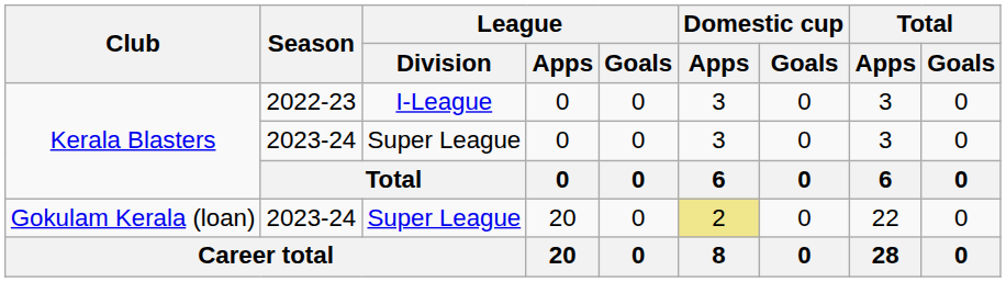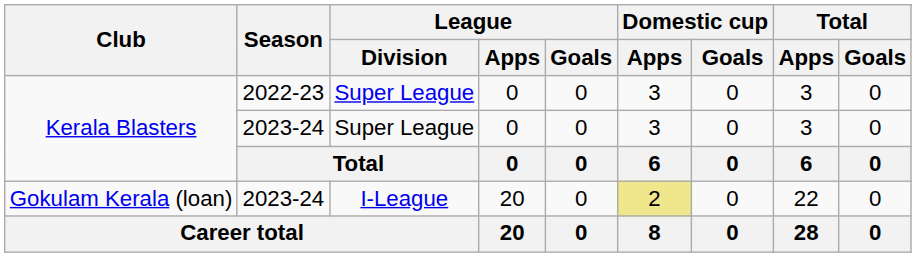 <table class="wikitable" style="text-align:center">
 <tr>
 <th rowspan="2">Club</th>
 <th rowspan="2">Season</th>
 <th colspan="3">League</th>
 <th colspan="2">Domestic cup</th>
 <th colspan="2">Total</th>
 </tr>
 <tr>
 <th>Division</th>
 <th>Apps</th>
 <th>Goals</th>
 <th>Apps</th>
 <th>Goals</th>
 <th>Apps</th>
 <th>Goals</th>
 </tr>
 <tr>
 <td rowspan="3"><a href='#'>Kerala Blasters</a></td>
 <td>2022-23</td>
-<td><a href='#'>I-League</a></td>
+<td><a href='#'>Super League</a></td>
 <td>0</td>
 <td>0</td>
 <td>3</td>
 <td>0</td>
 <td>3</td>
 <td>0</td>
 </tr>
 <tr>
 <td>2023-24</td>
 <td>Super League</td>
 <td>0</td>
 <td>0</td>
 <td>3</td>
 <td>0</td>
 <td>3</td>
 <td>0</td>
 </tr>
 <tr>
 <th colspan="2">Total</th>
 <th>0</th>
 <th>0</th>
 <th>6</th>
 <th>0</th>
 <th>6</th>
 <th>0</th>
 </tr>
 <tr>
 <td><a href='#'>Gokulam Kerala</a> (loan)</td>
 <td>2023-24</td>
-<td><a href='#'>Super League</a></td>
+<td><a href='#'>I-League</a></td>
 <td>20</td>
 <td>0</td>
 <td style="background: khaki;">2</td>
 <td>0</td>
 <td>22</td>
 <td>0</td>
 </tr>
 <tr>
 <th colspan="3">Career total</th>
 <th>20</th>
 <th>0</th>
 <th>8</th>
 <th>0</th>
 <th>28</th>
 <th>0</th>
 </tr>
 </table>
